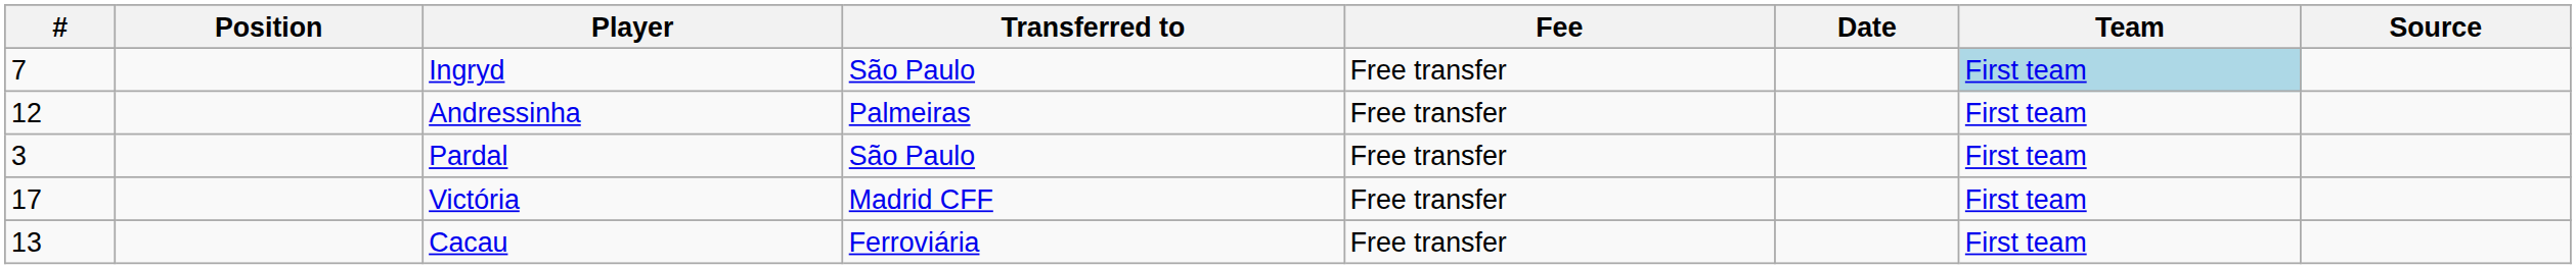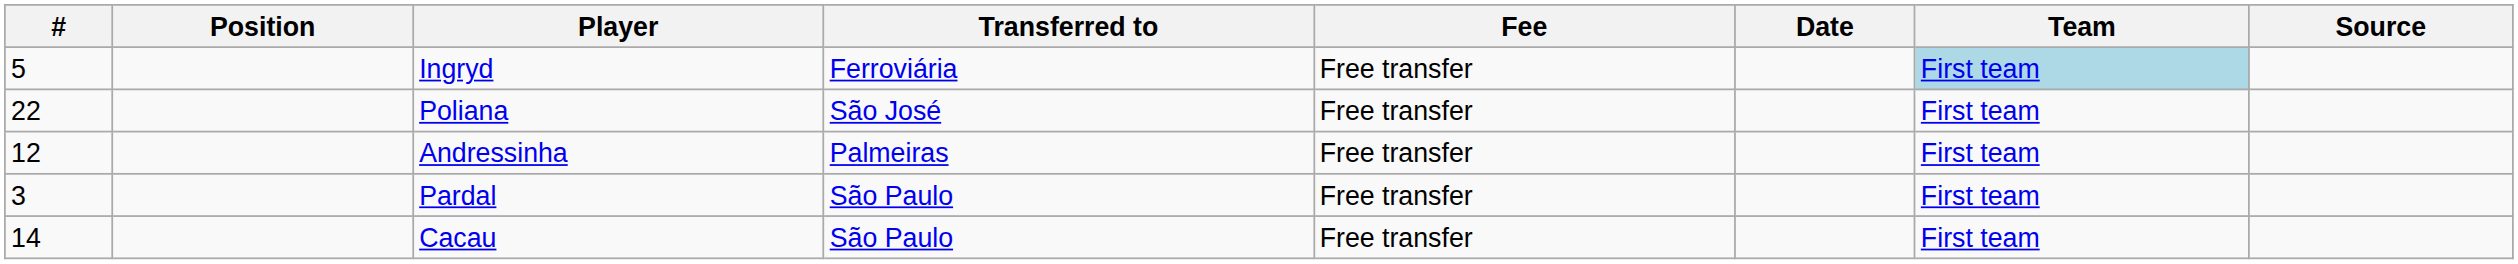 <table class="wikitable sortable" style="width:90%; text-align:center; font-size:95%; text-align:left;">
 <tr>
 <th><strong>#</strong></th>
 <th><strong>Position </strong></th>
 <th><strong>Player </strong></th>
 <th><strong>Transferred to</strong></th>
 <th><strong>Fee </strong></th>
 <th><strong>Date </strong></th>
 <th><strong>Team</strong></th>
 <th><strong>Source</strong></th>
 </tr>
 <tr>
-<td>7</td>
+<td>5</td>
 <td></td>
 <td> <a href='#'>Ingryd</a></td>
-<td> <a href='#'>São Paulo</a></td>
+<td> <a href='#'>Ferroviária</a></td>
 <td>Free transfer </td>
 <td></td>
 <td style="background: lightblue;"><a href='#'>First team</a></td>
+<td></td>
+</tr>
+<tr>
+<td>22</td>
+<td></td>
+<td> <a href='#'>Poliana</a></td>
+<td> <a href='#'>São José</a></td>
+<td>Free transfer </td>
+<td></td>
+<td><a href='#'>First team</a></td>
 <td></td>
 </tr>
 <tr>
 <td>12</td>
 <td></td>
 <td> <a href='#'>Andressinha</a></td>
 <td> <a href='#'>Palmeiras</a></td>
 <td>Free transfer </td>
 <td></td>
 <td><a href='#'>First team</a></td>
 <td></td>
 </tr>
 <tr>
 <td>3</td>
 <td></td>
 <td> <a href='#'>Pardal</a></td>
 <td> <a href='#'>São Paulo</a></td>
 <td>Free transfer </td>
 <td></td>
 <td><a href='#'>First team</a></td>
 <td></td>
 </tr>
 <tr>
-<td>17</td>
-<td></td>
-<td> <a href='#'>Victória</a></td>
-<td> <a href='#'>Madrid CFF</a></td>
-<td>Free transfer </td>
-<td></td>
-<td><a href='#'>First team</a></td>
-<td></td>
-</tr>
-<tr>
-<td>13</td>
+<td>14</td>
 <td></td>
 <td> <a href='#'>Cacau</a></td>
-<td> <a href='#'>Ferroviária</a></td>
+<td> <a href='#'>São Paulo</a></td>
 <td>Free transfer </td>
 <td></td>
 <td><a href='#'>First team</a></td>
 <td></td>
 </tr>
 </table>
